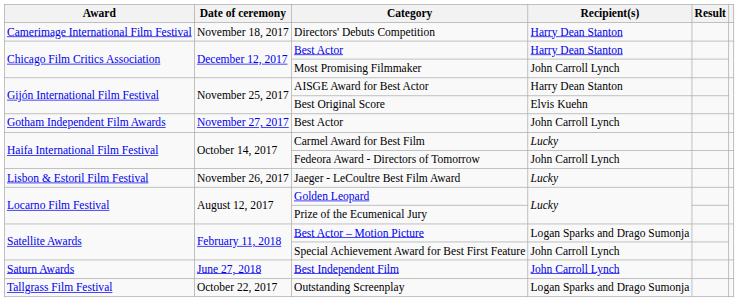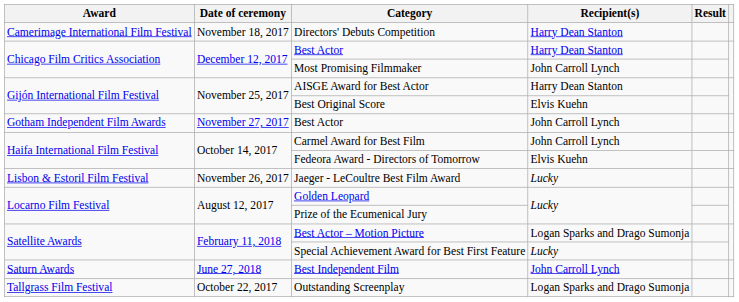 <table class="wikitable plainrowheaders sortable">
 <tr>
 <th scope="col">Award</th>
 <th scope="col">Date of ceremony</th>
 <th scope="col">Category</th>
 <th scope="col">Recipient(s)</th>
 <th scope="col">Result</th>
 <th scope="col" class="unsortable"></th>
 </tr>
 <tr>
 <td><a href='#'>Camerimage International Film Festival</a></td>
 <td>November 18, 2017</td>
 <td>Directors' Debuts Competition</td>
 <td><a href='#'>Harry Dean Stanton</a></td>
 <td></td>
 <td style="text-align:center;"></td>
 </tr>
 <tr>
 <td scope="row" rowspan="2"><a href='#'>Chicago Film Critics Association</a></td>
 <td rowspan="2"><a href='#'>December 12, 2017</a></td>
 <td><a href='#'>Best Actor</a></td>
 <td><a href='#'>Harry Dean Stanton</a></td>
 <td></td>
 <td rowspan="2" style="text-align:center;"></td>
 </tr>
 <tr>
 <td>Most Promising Filmmaker</td>
 <td>John Carroll Lynch</td>
 <td></td>
 </tr>
 <tr>
 <td rowspan="2"><a href='#'>Gijón International Film Festival</a></td>
 <td rowspan="2">November 25, 2017</td>
 <td>AISGE Award for Best Actor</td>
 <td>Harry Dean Stanton</td>
 <td></td>
 <td rowspan="2"></td>
 </tr>
 <tr>
 <td>Best Original Score</td>
 <td>Elvis Kuehn</td>
 <td></td>
 </tr>
 <tr>
 <td><a href='#'>Gotham Independent Film Awards</a></td>
 <td><a href='#'>November 27, 2017</a></td>
 <td>Best Actor</td>
 <td>John Carroll Lynch</td>
 <td></td>
 <td style="text-align:center;"></td>
 </tr>
 <tr>
 <td rowspan="2"><a href='#'>Haifa International Film Festival</a></td>
 <td rowspan="2">October 14, 2017</td>
 <td>Carmel Award for Best Film</td>
-<td><em>Lucky</em></td>
+<td>John Carroll Lynch</td>
 <td></td>
 <td style="text-align:center;"></td>
 </tr>
 <tr>
 <td>Fedeora Award - Directors of Tomorrow</td>
-<td>John Carroll Lynch</td>
+<td>Elvis Kuehn</td>
 <td></td>
 <td style="text-align:center;"></td>
 </tr>
 <tr>
 <td><a href='#'>Lisbon & Estoril Film Festival</a></td>
 <td>November 26, 2017</td>
 <td>Jaeger - LeCoultre Best Film Award</td>
 <td><em>Lucky</em></td>
 <td></td>
 <td style="text-align:center;"></td>
 </tr>
 <tr>
 <td rowspan="2"><a href='#'>Locarno Film Festival</a></td>
 <td rowspan="2">August 12, 2017</td>
 <td><a href='#'>Golden Leopard</a></td>
 <td rowspan="2"><em>Lucky</em></td>
 <td></td>
 <td rowspan="2" style="text-align:center;"></td>
 </tr>
 <tr>
 <td>Prize of the Ecumenical Jury</td>
 <td></td>
 </tr>
 <tr>
 <td rowspan="2"><a href='#'>Satellite Awards</a></td>
 <td rowspan="2"><a href='#'>February 11, 2018</a></td>
 <td><a href='#'>Best Actor – Motion Picture</a></td>
 <td>Logan Sparks and Drago Sumonja</td>
 <td></td>
 <td rowspan="2" style="text-align:center;"></td>
 </tr>
 <tr>
 <td>Special Achievement Award for Best First Feature</td>
-<td>John Carroll Lynch</td>
+<td><em>Lucky</em></td>
 <td></td>
 </tr>
 <tr>
 <td><a href='#'>Saturn Awards</a></td>
 <td><a href='#'>June 27, 2018</a></td>
 <td><a href='#'>Best Independent Film</a></td>
 <td><a href='#'>John Carroll Lynch</a></td>
 <td></td>
 <td style="text-align:center;"></td>
 </tr>
 <tr>
 <td><a href='#'>Tallgrass Film Festival</a></td>
 <td>October 22, 2017</td>
 <td>Outstanding Screenplay</td>
 <td>Logan Sparks and Drago Sumonja</td>
 <td></td>
 <td style="text-align:center;"></td>
 </tr>
 </table>
